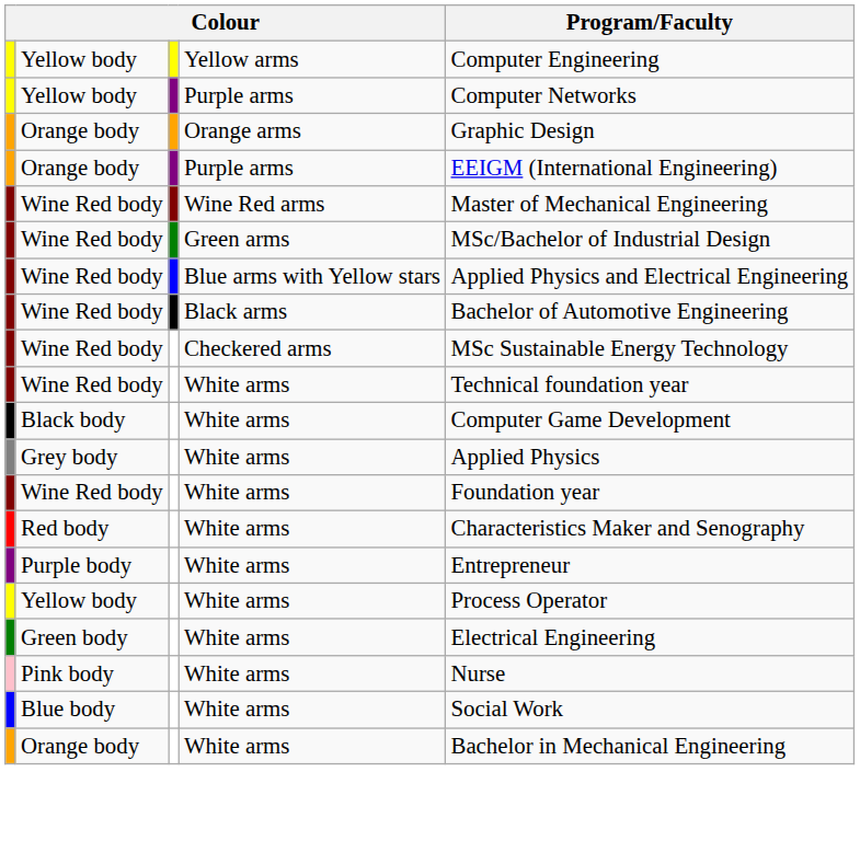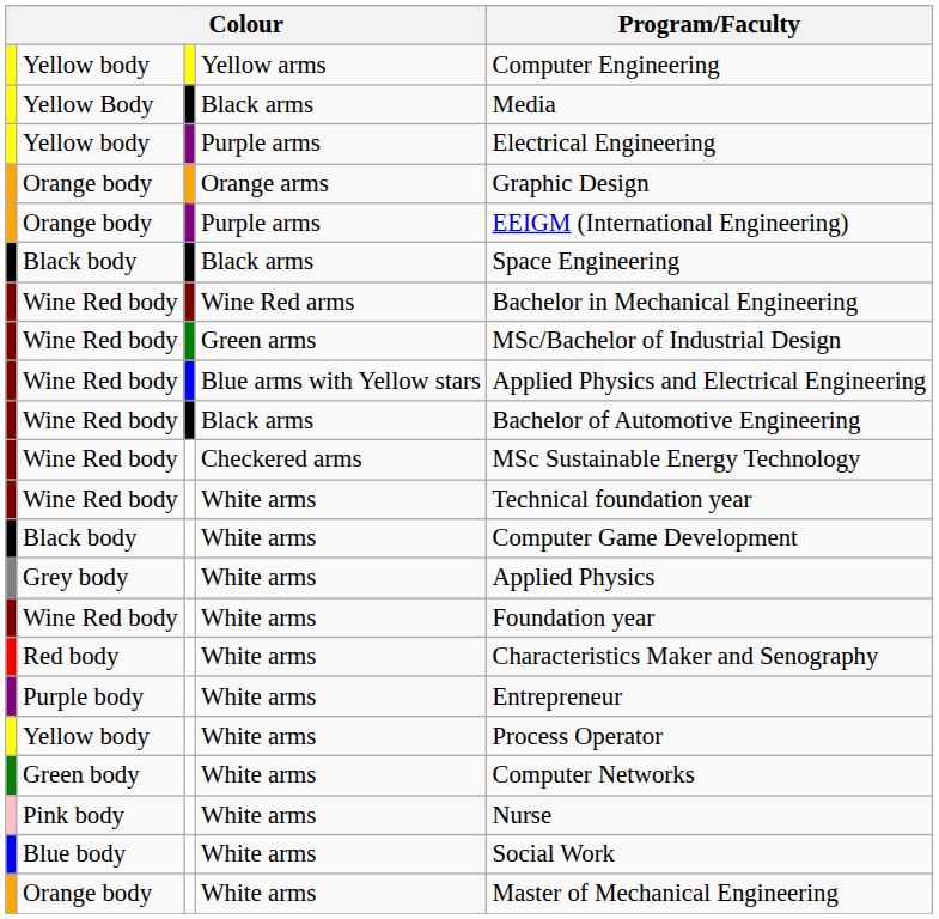 <table class=wikitable>
 <tr>
 <th colspan="4">Colour</th>
 <th>Program/Faculty</th>
 </tr>
 <tr>
 <td style="background:yellow"></td>
 <td>Yellow body</td>
 <td style="background:yellow"></td>
 <td>Yellow arms</td>
 <td>Computer Engineering</td>
 </tr>
 <tr>
 <td style="background:yellow"></td>
+<td>Yellow Body</td>
+<td style="background:black"></td>
+<td>Black arms</td>
+<td>Media</td>
+</tr>
+<tr>
+<td style="background:yellow"></td>
 <td>Yellow body</td>
 <td style="background:purple"></td>
 <td>Purple arms</td>
-<td>Computer Networks</td>
+<td>Electrical Engineering</td>
 </tr>
 <tr>
 <td style="background:orange"></td>
 <td>Orange body</td>
 <td style="background:orange"></td>
 <td>Orange arms</td>
 <td>Graphic Design</td>
 </tr>
 <tr>
 <td style="background:orange"></td>
 <td>Orange body</td>
 <td style="background:purple"></td>
 <td>Purple arms</td>
 <td><a href='#'>EEIGM</a> (International Engineering)</td>
 </tr>
 <tr>
+<td style="background:black"></td>
+<td>Black body</td>
+<td style="background:black"></td>
+<td>Black arms</td>
+<td>Space Engineering</td>
+</tr>
+<tr>
 <td style="background:maroon"></td>
 <td>Wine Red body</td>
 <td style="background:maroon"></td>
 <td>Wine Red arms</td>
-<td>Master of Mechanical Engineering</td>
+<td>Bachelor in Mechanical Engineering</td>
 </tr>
 <tr>
 <td style="background:maroon"></td>
 <td>Wine Red body</td>
 <td style="background:green"></td>
 <td>Green arms</td>
 <td>MSc/Bachelor of Industrial Design</td>
 </tr>
 <tr>
 <td style="background:maroon"></td>
 <td>Wine Red body</td>
 <td style="background:blue"></td>
 <td>Blue arms with Yellow stars</td>
 <td>Applied Physics and Electrical Engineering</td>
 </tr>
 <tr>
 <td style="background:maroon"></td>
 <td>Wine Red body</td>
 <td style="background:black"></td>
 <td>Black arms</td>
 <td>Bachelor of Automotive Engineering</td>
 </tr>
 <tr>
 <td style="background:maroon"></td>
 <td>Wine Red body</td>
 <td style="background:white"></td>
 <td>Checkered arms</td>
 <td>MSc Sustainable Energy Technology</td>
 </tr>
 <tr>
 <td style="background:maroon"></td>
 <td>Wine Red body</td>
 <td style="background:white"></td>
 <td>White arms</td>
 <td>Technical foundation year</td>
 </tr>
 <tr>
 <td style="background:black"></td>
 <td>Black body</td>
 <td style="background:white"></td>
 <td>White arms</td>
 <td>Computer Game Development</td>
 </tr>
 <tr>
 <td style="background:grey"></td>
 <td>Grey body</td>
 <td style="background:white"></td>
 <td>White arms</td>
 <td>Applied Physics</td>
 </tr>
 <tr>
 <td style="background:maroon"></td>
 <td>Wine Red body</td>
 <td style="background:white"></td>
 <td>White arms</td>
 <td>Foundation year</td>
 </tr>
 <tr>
 <td style="background:red"></td>
 <td>Red body</td>
 <td style="background:white"></td>
 <td>White arms</td>
 <td>Characteristics Maker and Senography</td>
 </tr>
 <tr>
 <td style="background:purple"></td>
 <td>Purple body</td>
 <td style="background:white"></td>
 <td>White arms</td>
 <td>Entrepreneur</td>
 </tr>
 <tr>
 <td style="background:yellow"></td>
 <td>Yellow body</td>
 <td style="background:white"></td>
 <td>White arms</td>
 <td>Process Operator</td>
 </tr>
 <tr>
 <td style="background:green"></td>
 <td>Green body</td>
 <td style="background:white"></td>
 <td>White arms</td>
-<td>Electrical Engineering</td>
+<td>Computer Networks</td>
 </tr>
 <tr>
 <td style="background:pink"></td>
 <td>Pink body</td>
 <td style="background:white"></td>
 <td>White arms </td>
 <td>Nurse</td>
 </tr>
 <tr>
 <td style="background:blue"></td>
 <td>Blue body</td>
 <td style="background:white"></td>
 <td>White arms</td>
 <td>Social Work</td>
 </tr>
 <tr>
 <td style="background:orange"></td>
 <td>Orange body</td>
 <td style="background:white"></td>
 <td>White arms</td>
-<td>Bachelor in Mechanical Engineering</td>
+<td>Master of Mechanical Engineering</td>
 </tr>
 </table>
